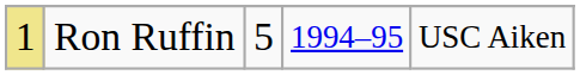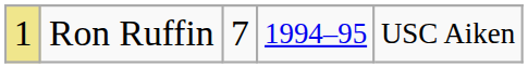 <table class="wikitable">
 <tr>
 </tr>
 <tr>
 <td style="background: khaki;">1</td>
 <td>Ron Ruffin</td>
-<td>5</td>
+<td>7</td>
 <td style="font-size:80%;"><a href='#'>1994–95</a></td>
 <td style="font-size:80%;">USC Aiken</td>
 </tr>
 </table>
